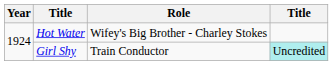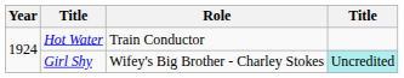 <table class="wikitable sortable">
 <tr>
 <th>Year</th>
 <th>Title</th>
 <th>Role</th>
 <th>Title</th>
 </tr>
 <tr>
 <td rowspan="2">1924</td>
 <td><em><a href='#'>Hot Water</a></em></td>
-<td>Wifey's Big Brother - Charley Stokes</td>
+<td>Train Conductor</td>
 </tr>
 <tr>
 <td><em><a href='#'>Girl Shy</a></em></td>
-<td>Train Conductor</td>
+<td>Wifey's Big Brother - Charley Stokes</td>
 <td style="background: paleturquoise;">Uncredited</td>
 </tr>
 </table>
